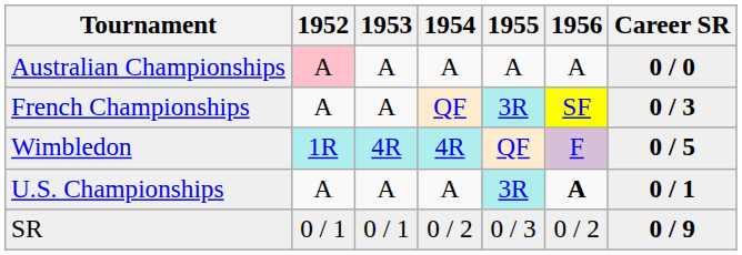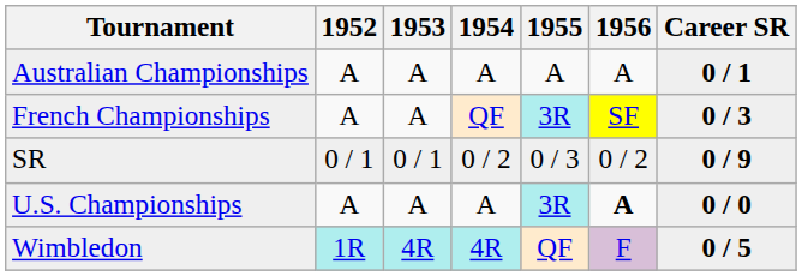 <table class="wikitable">
 <tr style="background:#efefef;">
 <th>Tournament</th>
 <th>1952</th>
 <th>1953</th>
 <th>1954</th>
 <th>1955</th>
 <th>1956</th>
 <th>Career SR</th>
 </tr>
 <tr>
 <td style="background:#EFEFEF;"><a href='#'>Australian Championships</a></td>
-<td align="center" style="background: pink;">A</td>
 <td align="center">A</td>
 <td align="center">A</td>
 <td align="center">A</td>
 <td align="center">A</td>
-<td align="center" style="background:#EFEFEF;"><strong>0 / 0</strong></td>
+<td align="center">A</td>
+<td align="center" style="background:#EFEFEF;"><strong>0 / 1</strong></td>
 </tr>
 <tr>
 <td style="background:#EFEFEF;"><a href='#'>French Championships</a></td>
 <td align="center">A</td>
 <td align="center">A</td>
 <td align="center" style="background:#ffebcd;"><a href='#'>QF</a></td>
 <td align="center" style="background:#afeeee;"><a href='#'>3R</a></td>
 <td align="center" style="background:yellow;"><a href='#'>SF</a></td>
 <td align="center" style="background:#EFEFEF;"><strong>0 / 3</strong></td>
 </tr>
 <tr>
+<td style="background:#EFEFEF;">SR</td>
+<td align="center" style="background:#EFEFEF;">0 / 1</td>
+<td align="center" style="background:#EFEFEF;">0 / 1</td>
+<td align="center" style="background:#EFEFEF;">0 / 2</td>
+<td align="center" style="background:#EFEFEF;">0 / 3</td>
+<td align="center" style="background:#EFEFEF;">0 / 2</td>
+<td align="center" style="background:#EFEFEF;"><strong>0 / 9</strong></td>
+</tr>
+<tr>
+<td style="background:#EFEFEF;"><a href='#'>U.S. Championships</a></td>
+<td align="center">A</td>
+<td align="center">A</td>
+<td align="center">A</td>
+<td align="center" style="background:#afeeee;"><a href='#'>3R</a></td>
+<td align="center"><strong>A</strong></td>
+<td align="center" style="background:#EFEFEF;"><strong>0 / 0</strong></td>
+</tr>
+<tr>
 <td style="background:#EFEFEF;"><a href='#'>Wimbledon</a></td>
 <td align="center" style="background:#afeeee;"><a href='#'>1R</a></td>
 <td align="center" style="background:#afeeee;"><a href='#'>4R</a></td>
 <td align="center" style="background:#afeeee;"><a href='#'>4R</a></td>
 <td align="center" style="background:#ffebcd;"><a href='#'>QF</a></td>
 <td align="center" style="background:#D8BFD8;"><a href='#'>F</a></td>
 <td align="center" style="background:#EFEFEF;"><strong>0 / 5</strong></td>
 </tr>
-<tr>
-<td style="background:#EFEFEF;"><a href='#'>U.S. Championships</a></td>
-<td align="center">A</td>
-<td align="center">A</td>
-<td align="center">A</td>
-<td align="center" style="background:#afeeee;"><a href='#'>3R</a></td>
-<td align="center"><strong>A</strong></td>
-<td align="center" style="background:#EFEFEF;"><strong>0 / 1</strong></td>
-</tr>
-<tr>
-<td style="background:#EFEFEF;">SR</td>
-<td align="center" style="background:#EFEFEF;">0 / 1</td>
-<td align="center" style="background:#EFEFEF;">0 / 1</td>
-<td align="center" style="background:#EFEFEF;">0 / 2</td>
-<td align="center" style="background:#EFEFEF;">0 / 3</td>
-<td align="center" style="background:#EFEFEF;">0 / 2</td>
-<td align="center" style="background:#EFEFEF;"><strong>0 / 9</strong></td>
-</tr>
 </table>
